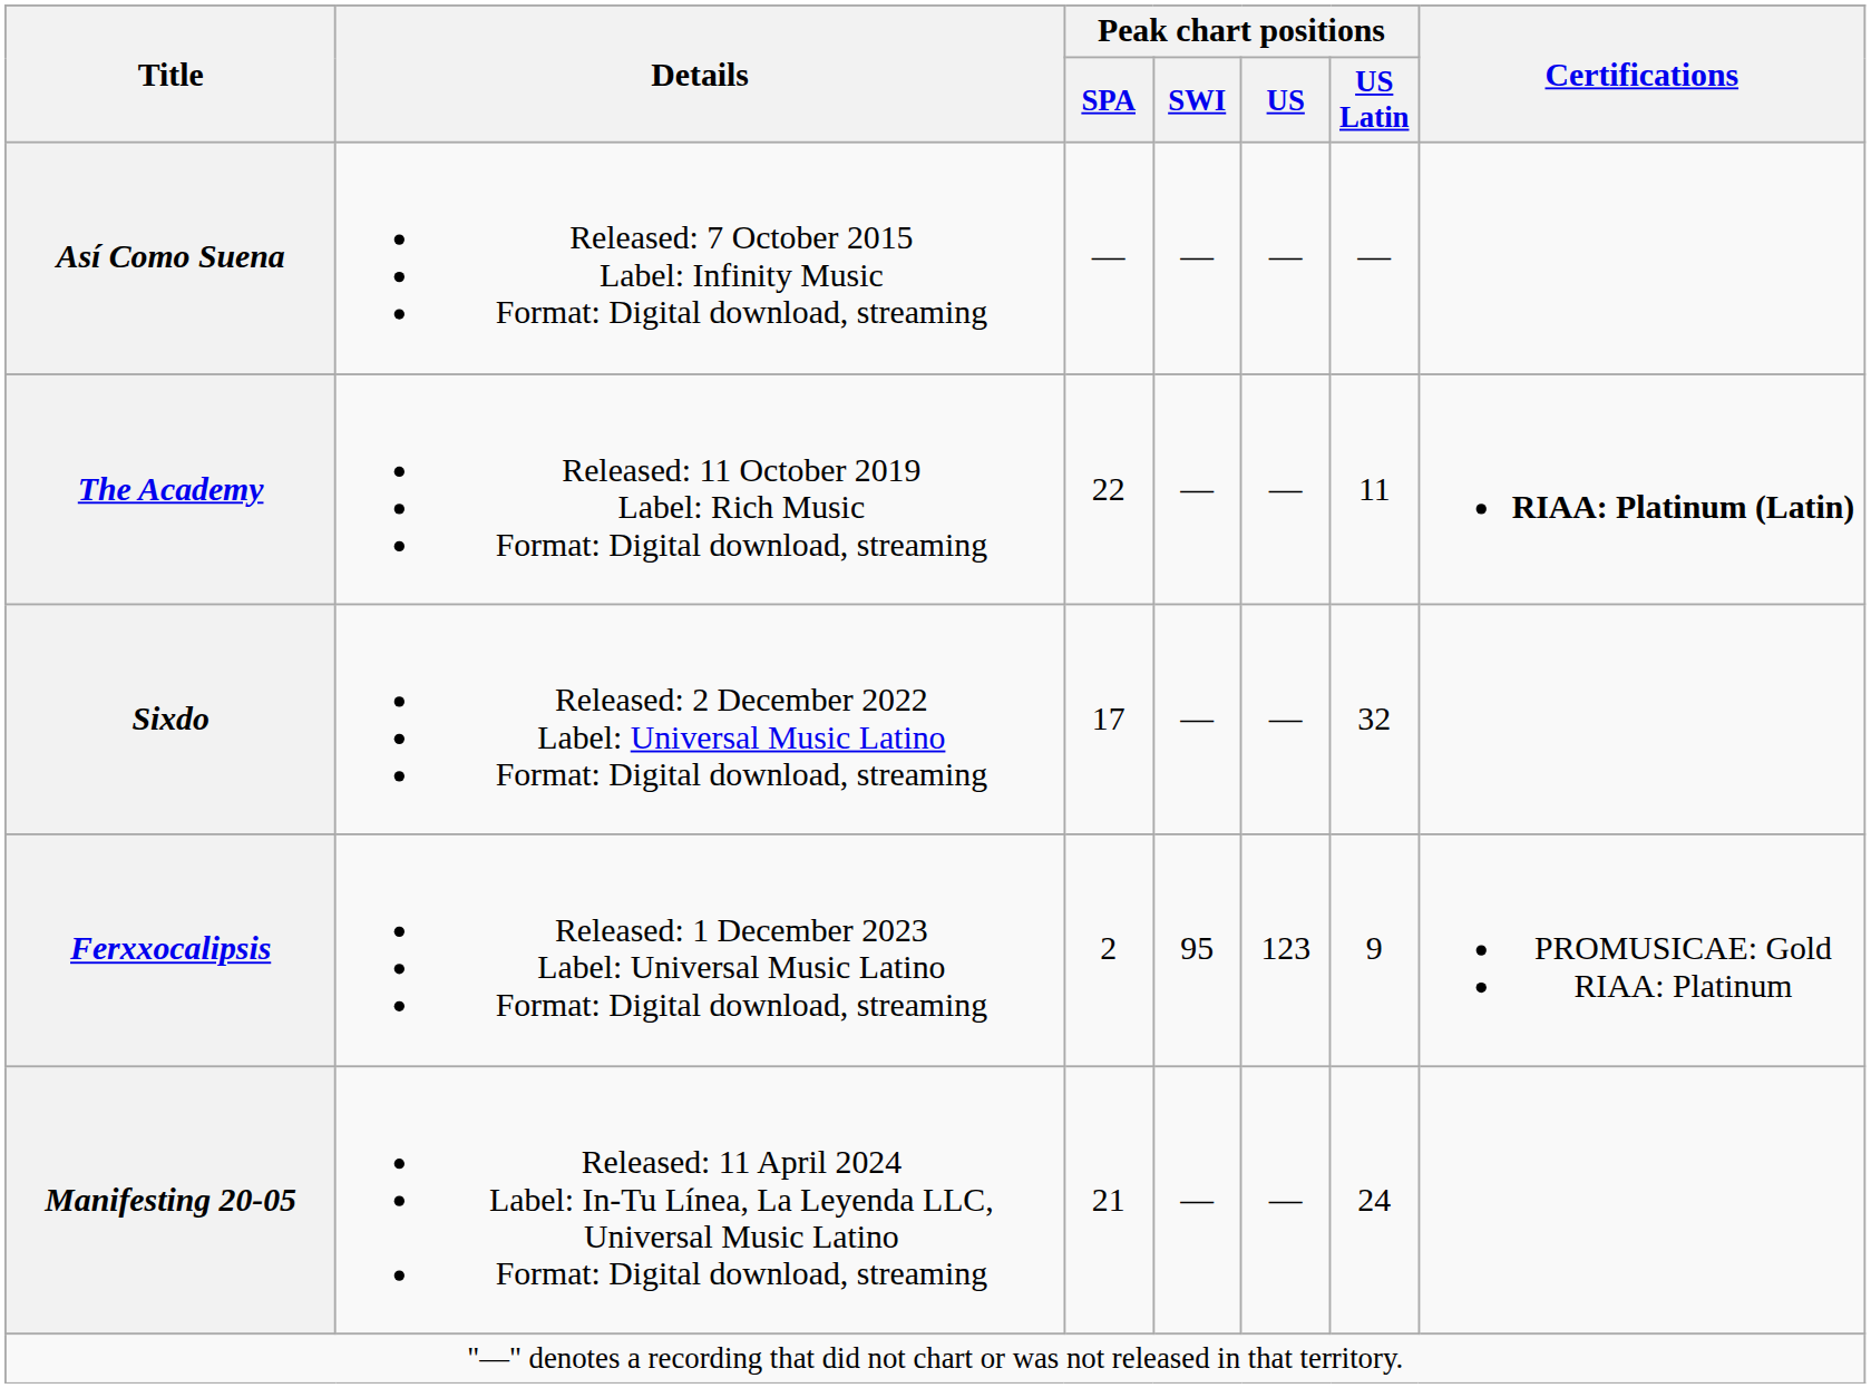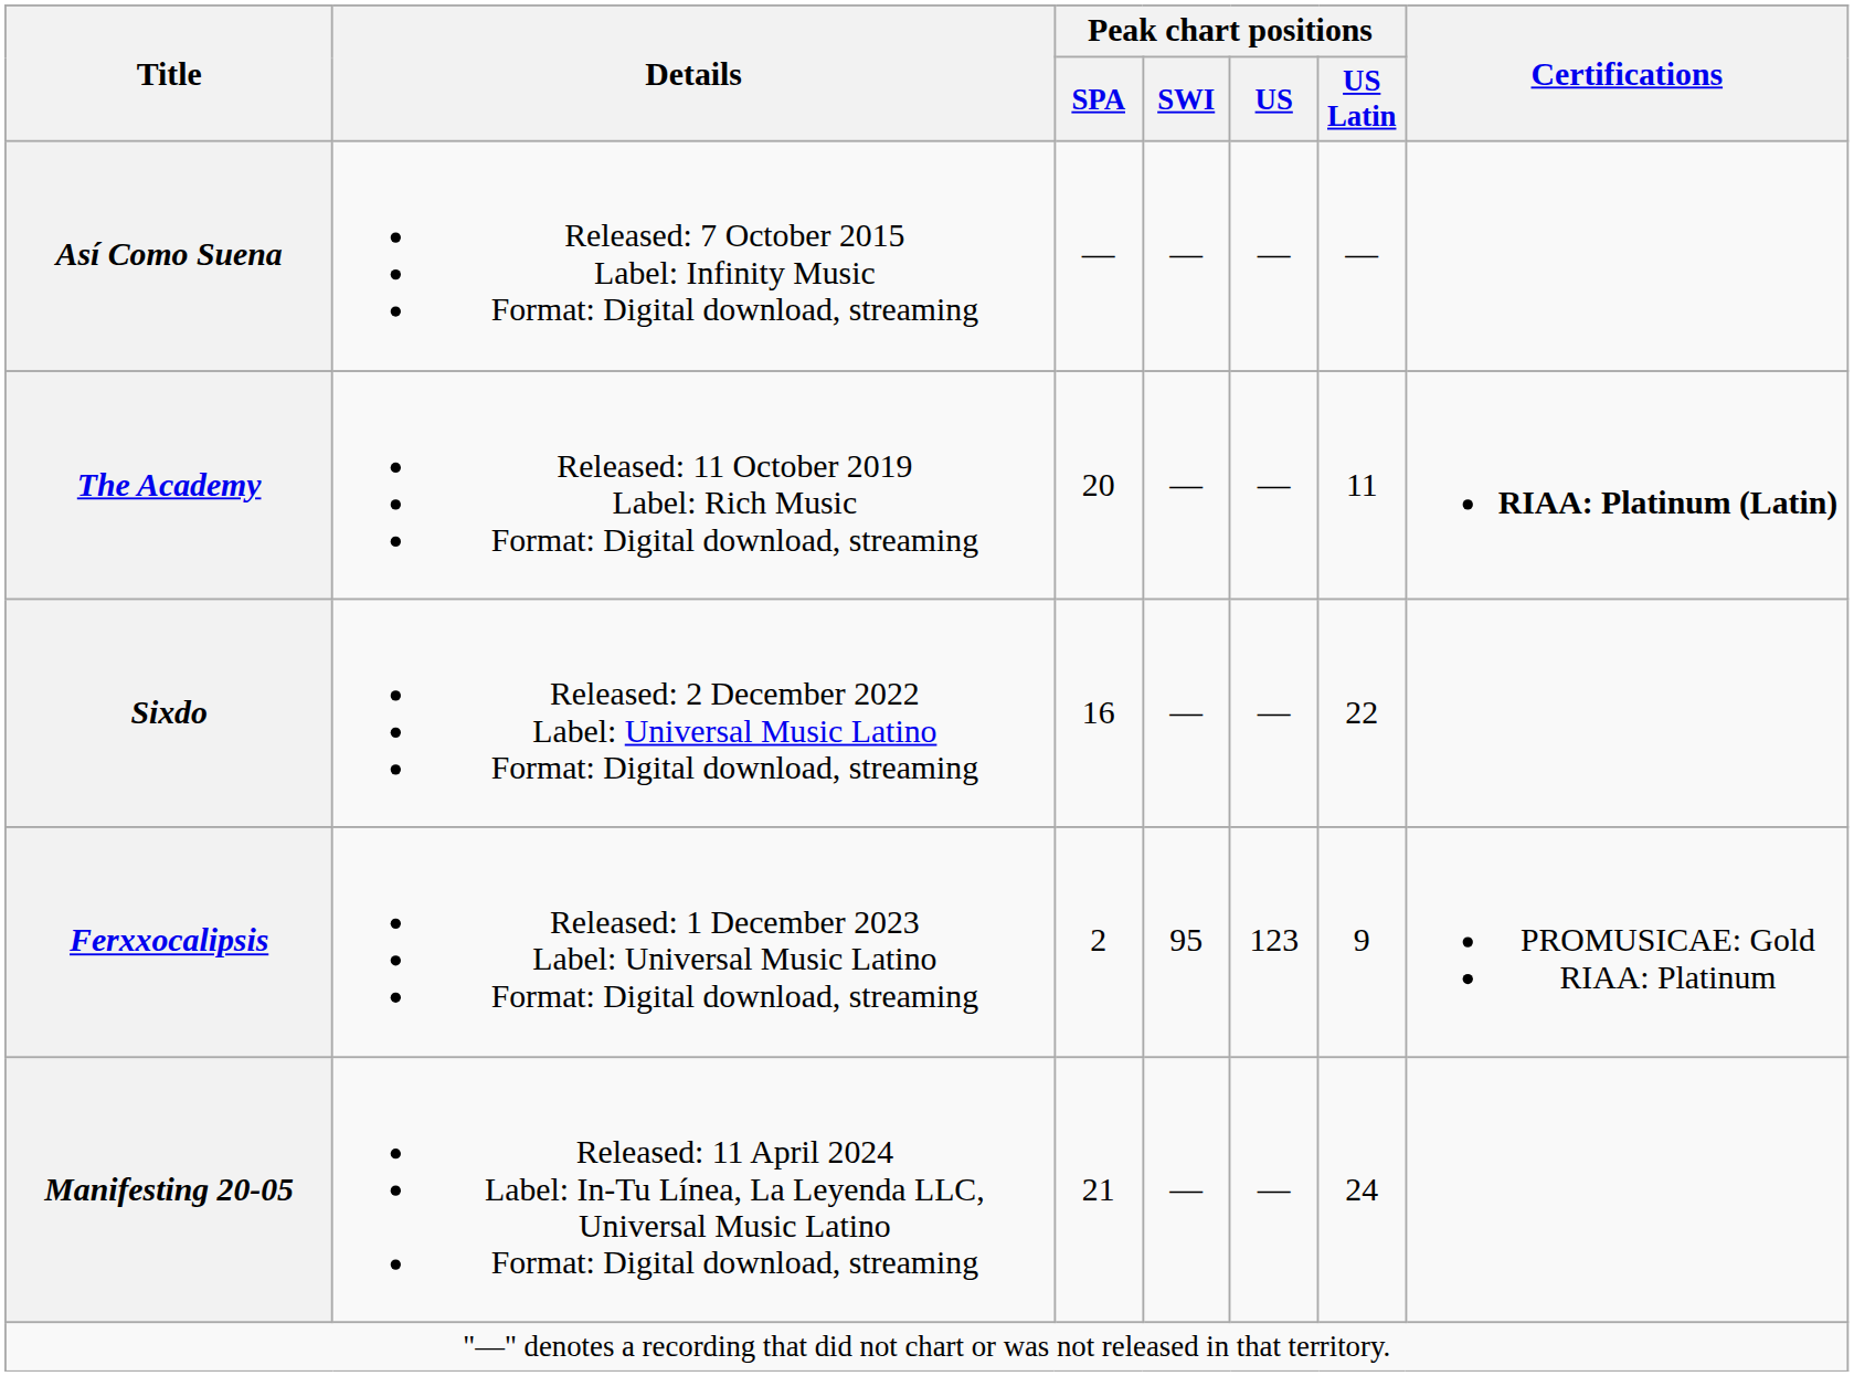 <table class="wikitable plainrowheaders" style="text-align:center;">
 <tr>
 <th scope="col" rowspan="2" style="width:9.5em;">Title</th>
 <th scope="col" rowspan="2" style="width:21.5em;">Details</th>
 <th scope="col" colspan="4">Peak chart positions</th>
 <th scope="col" rowspan="2" style="width:13em;"><a href='#'>Certifications</a></th>
 </tr>
 <tr>
 <th scope="col" style="width:2.5em;font-size:90%;"><a href='#'>SPA</a><br></th>
 <th scope="col" style="width:2.5em;font-size:90%;"><a href='#'>SWI</a><br></th>
 <th scope="col" style="width:2.5em;font-size:90%;"><a href='#'>US</a><br></th>
 <th scope="col" style="width:2.5em;font-size:90%;"><a href='#'>US<br>Latin</a><br></th>
 </tr>
 <tr>
 <th scope="row"><em>Así Como Suena</em></th>
 <td><br><ul><li>Released: 7 October 2015</li><li>Label: Infinity Music</li><li>Format: Digital download, streaming</li></ul></td>
 <td>—</td>
 <td>—</td>
 <td>—</td>
 <td>—</td>
 <td></td>
 </tr>
 <tr>
 <th scope="row"><em><a href='#'>The Academy</a></em><br></th>
 <td><br><ul><li>Released: 11 October 2019</li><li>Label: Rich Music</li><li>Format: Digital download, streaming</li></ul></td>
-<td>22</td>
+<td>20</td>
 <td>—</td>
 <td>—</td>
 <td>11</td>
 <td><strong><br><ul><li>RIAA: Platinum (Latin)</li></ul></strong></td>
 </tr>
 <tr>
 <th scope="row"><em>Sixdo</em></th>
 <td><br><ul><li>Released: 2 December 2022</li><li>Label: <a href='#'>Universal Music Latino</a></li><li>Format: Digital download, streaming</li></ul></td>
-<td>17</td>
+<td>16</td>
 <td>—</td>
 <td>—</td>
-<td>32</td>
+<td>22</td>
 <td></td>
 </tr>
 <tr>
 <th scope="row"><em><a href='#'>Ferxxocalipsis</a></em></th>
 <td><br><ul><li>Released: 1 December 2023</li><li>Label: Universal Music Latino</li><li>Format: Digital download, streaming</li></ul></td>
 <td>2</td>
 <td>95</td>
 <td>123</td>
 <td>9</td>
 <td><br><ul><li>PROMUSICAE: Gold</li><li>RIAA: Platinum </li></ul></td>
 </tr>
 <tr>
 <th scope="row"><em>Manifesting 20-05</em><br></th>
 <td><br><ul><li>Released: 11 April 2024</li><li>Label: In-Tu Línea, La Leyenda LLC, Universal Music Latino</li><li>Format: Digital download, streaming</li></ul></td>
 <td>21</td>
 <td>—</td>
 <td>—</td>
 <td>24</td>
 <td></td>
 </tr>
 <tr>
 <td colspan="15" style="font-size:90%">"—" denotes a recording that did not chart or was not released in that territory.</td>
 </tr>
 </table>
